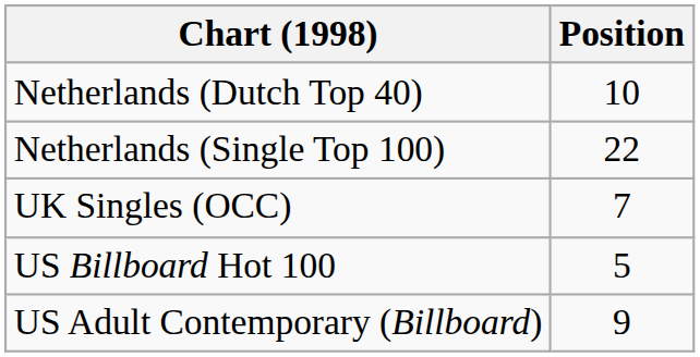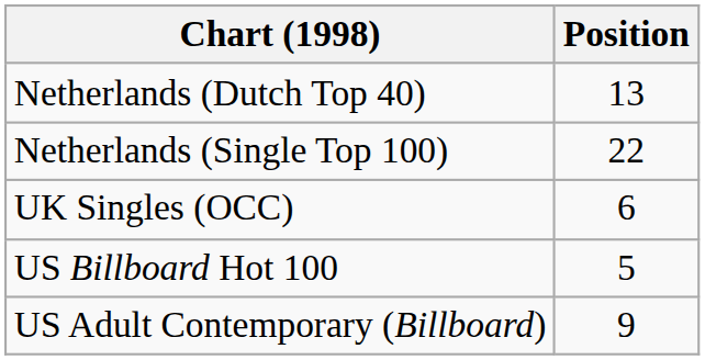 <table class="wikitable sortable">
 <tr>
 <th>Chart (1998)</th>
 <th>Position</th>
 </tr>
 <tr>
 <td>Netherlands (Dutch Top 40)</td>
-<td style="text-align:center;">10</td>
+<td style="text-align:center;">13</td>
 </tr>
 <tr>
 <td>Netherlands (Single Top 100)</td>
 <td style="text-align:center;">22</td>
 </tr>
 <tr>
 <td>UK Singles (OCC)</td>
-<td style="text-align:center;">7</td>
+<td style="text-align:center;">6</td>
 </tr>
 <tr>
 <td>US <em>Billboard</em> Hot 100</td>
 <td style="text-align:center;">5</td>
 </tr>
 <tr>
 <td>US Adult Contemporary (<em>Billboard</em>)</td>
 <td style="text-align:center;">9</td>
 </tr>
 </table>
